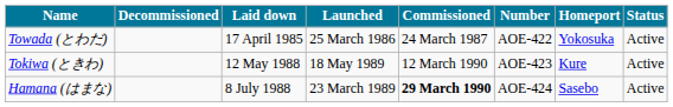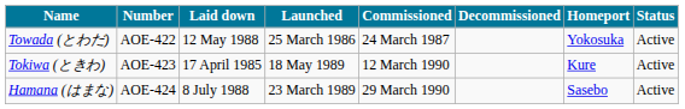 <table class="wikitable">
 <tr>
 <th style="background:#079;color:#fff;">Name</th>
-<th style="background:#079;color:#fff;">Decommissioned</th>
+<th style="background:#079;color:#fff;">Number</th>
 <th style="background:#079;color:#fff;">Laid down</th>
 <th style="background:#079;color:#fff;">Launched</th>
 <th style="background:#079;color:#fff;">Commissioned</th>
-<th style="background:#079;color:#fff;">Number</th>
+<th style="background:#079;color:#fff;">Decommissioned</th>
 <th style="background:#079;color:#fff;">Homeport</th>
 <th style="background:#079;color:#fff;">Status</th>
 </tr>
 <tr>
 <td><em><a href='#'>Towada</a> (とわだ)</em></td>
-<td></td>
-<td>17 April 1985</td>
+<td>AOE-422</td>
+<td>12 May 1988</td>
 <td>25 March 1986</td>
 <td>24 March 1987</td>
-<td>AOE-422</td>
+<td></td>
 <td><a href='#'>Yokosuka</a></td>
 <td>Active</td>
 </tr>
 <tr>
 <td><em><a href='#'>Tokiwa</a> (ときわ)</em></td>
-<td></td>
-<td>12 May 1988</td>
+<td>AOE-423</td>
+<td>17 April 1985</td>
 <td>18 May 1989</td>
 <td>12 March 1990</td>
-<td>AOE-423</td>
+<td></td>
 <td><a href='#'>Kure</a></td>
 <td>Active</td>
 </tr>
 <tr>
 <td><em><a href='#'>Hamana</a> (はまな)</em></td>
-<td></td>
+<td>AOE-424</td>
 <td>8 July 1988</td>
 <td>23 March 1989</td>
-<td><strong>29 March 1990</strong></td>
-<td>AOE-424</td>
+<td>29 March 1990</td>
+<td></td>
 <td><a href='#'>Sasebo</a></td>
 <td>Active</td>
 </tr>
 </table>
